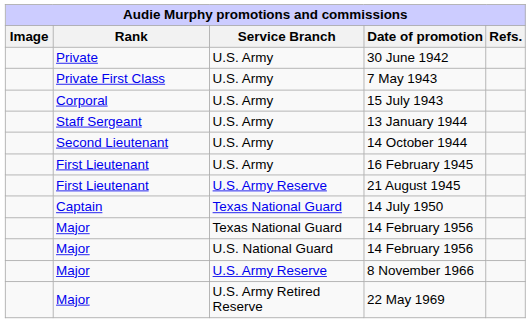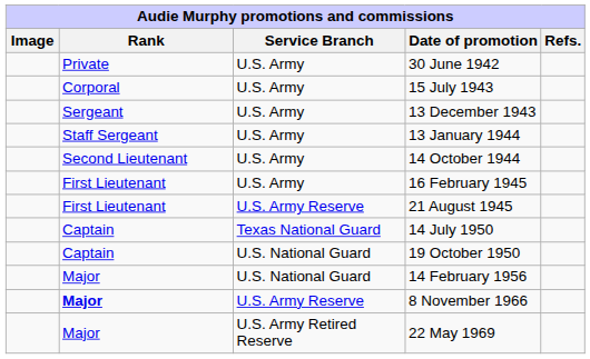 <table class="wikitable " style="margin: 1em auto 1em auto" width=620px>
 <tr>
 <th colspan="5" style="background:#ccf; text-align:center"><strong>Audie Murphy promotions and commissions</strong></th>
 </tr>
 <tr>
 <th scope="col"  style="width:50px">Image</th>
 <th scope="col" style="width:200px">Rank</th>
 <th scope="col" style="width:200px">Service Branch</th>
 <th scope="col" style="width:150px">Date of promotion</th>
 <th scope="col" style="width:20px">Refs.</th>
 </tr>
 <tr>
 <td scope="row"></td>
 <td><a href='#'>Private</a></td>
 <td>U.S. Army</td>
 <td>30 June 1942</td>
 <td></td>
 </tr>
 <tr>
 <td scope="row" style="text-align:center"></td>
-<td><a href='#'>Private First Class</a></td>
+<td><a href='#'>Corporal</a></td>
 <td>U.S. Army</td>
-<td>7 May 1943</td>
+<td>15 July 1943</td>
 <td></td>
 </tr>
 <tr>
 <td scope="row" style="text-align:center"></td>
-<td><a href='#'>Corporal</a></td>
+<td><a href='#'>Sergeant</a></td>
 <td>U.S. Army</td>
-<td>15 July 1943</td>
+<td>13 December 1943</td>
 <td></td>
 </tr>
 <tr>
 <td scope="row" style="text-align:center"></td>
 <td><a href='#'>Staff Sergeant</a></td>
 <td>U.S. Army</td>
 <td>13 January 1944</td>
 <td></td>
 </tr>
 <tr>
 <td scope="row" style="text-align:center"></td>
 <td><a href='#'>Second Lieutenant</a></td>
 <td>U.S. Army</td>
 <td>14 October 1944</td>
 <td></td>
 </tr>
 <tr>
 <td scope="row" style="text-align:center"></td>
 <td><a href='#'>First Lieutenant</a></td>
 <td>U.S. Army</td>
 <td>16 February 1945</td>
 <td></td>
 </tr>
 <tr>
 <td scope="row" style="text-align:center"></td>
 <td><a href='#'>First Lieutenant</a></td>
 <td><a href='#'>U.S. Army Reserve</a></td>
 <td>21 August 1945</td>
 <td></td>
 </tr>
 <tr>
 <td scope="row" style="text-align:center"></td>
 <td><a href='#'>Captain</a></td>
 <td><a href='#'>Texas National Guard</a></td>
 <td>14 July 1950</td>
 <td></td>
 </tr>
 <tr>
 <td scope="row" style="text-align:center"></td>
-<td><a href='#'>Major</a></td>
-<td>Texas National Guard</td>
-<td>14 February 1956</td>
+<td><a href='#'>Captain</a></td>
+<td>U.S. National Guard</td>
+<td>19 October 1950</td>
 <td></td>
 </tr>
 <tr>
 <td scope="row" style="text-align:center"></td>
 <td><a href='#'>Major</a></td>
 <td>U.S. National Guard</td>
 <td>14 February 1956</td>
 <td></td>
 </tr>
 <tr>
 <td scope="row" style="text-align:center"></td>
-<td><a href='#'>Major</a></td>
+<td><strong><a href='#'>Major</a></strong></td>
 <td><a href='#'>U.S. Army Reserve</a></td>
 <td>8 November 1966</td>
 <td></td>
 </tr>
 <tr>
 <td scope="row" style="text-align:center"></td>
 <td><a href='#'>Major</a></td>
 <td>U.S. Army Retired Reserve</td>
 <td>22 May 1969</td>
 <td></td>
 </tr>
 </table>
